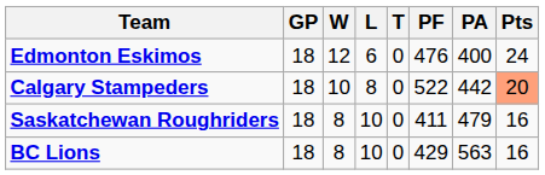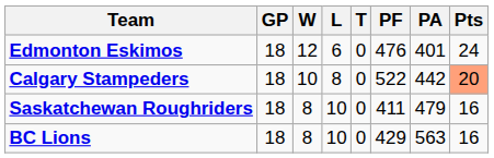 <table class="wikitable" style="float:left; margin-right:1em">
 <tr>
 <th>Team</th>
 <th>GP</th>
 <th>W</th>
 <th>L</th>
 <th>T</th>
 <th>PF</th>
 <th>PA</th>
 <th>Pts</th>
 </tr>
 <tr align="center">
 <td align="left"><strong><a href='#'>Edmonton Eskimos</a></strong></td>
 <td>18</td>
 <td>12</td>
 <td>6</td>
 <td>0</td>
 <td>476</td>
-<td>400</td>
+<td>401</td>
 <td>24</td>
 </tr>
 <tr align="center">
 <td align="left"><strong><a href='#'>Calgary Stampeders</a></strong></td>
 <td>18</td>
 <td>10</td>
 <td>8</td>
 <td>0</td>
 <td>522</td>
 <td>442</td>
 <td style="background: lightsalmon;">20</td>
 </tr>
 <tr align="center">
 <td align="left"><strong><a href='#'>Saskatchewan Roughriders</a></strong></td>
 <td>18</td>
 <td>8</td>
 <td>10</td>
 <td>0</td>
 <td>411</td>
 <td>479</td>
 <td>16</td>
 </tr>
 <tr align="center">
 <td align="left"><strong><a href='#'>BC Lions</a></strong></td>
 <td>18</td>
 <td>8</td>
 <td>10</td>
 <td>0</td>
 <td>429</td>
 <td>563</td>
 <td>16</td>
 </tr>
 </table>
